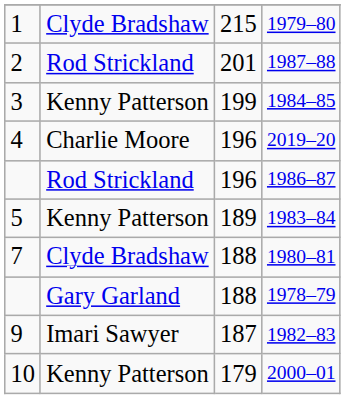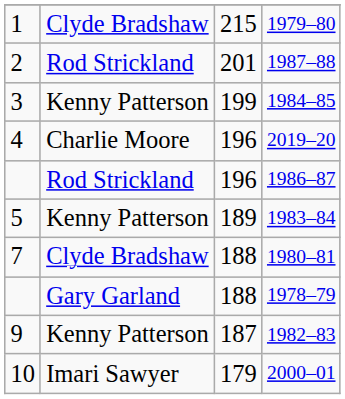 <table class="wikitable">
 <tr>
 </tr>
 <tr>
 <td>1</td>
 <td><a href='#'>Clyde Bradshaw</a></td>
 <td>215</td>
 <td style="font-size:80%;"><a href='#'>1979–80</a></td>
 </tr>
 <tr>
 <td>2</td>
 <td><a href='#'>Rod Strickland</a></td>
 <td>201</td>
 <td style="font-size:80%;"><a href='#'>1987–88</a></td>
 </tr>
 <tr>
 <td>3</td>
 <td>Kenny Patterson</td>
 <td>199</td>
 <td style="font-size:80%;"><a href='#'>1984–85</a></td>
 </tr>
 <tr>
 <td>4</td>
 <td>Charlie Moore</td>
 <td>196</td>
 <td style="font-size:80%;"><a href='#'>2019–20</a></td>
 </tr>
 <tr>
 <td></td>
 <td><a href='#'>Rod Strickland</a></td>
 <td>196</td>
 <td style="font-size:80%;"><a href='#'>1986–87</a></td>
 </tr>
 <tr>
 <td>5</td>
 <td>Kenny Patterson</td>
 <td>189</td>
 <td style="font-size:80%;"><a href='#'>1983–84</a></td>
 </tr>
 <tr>
 <td>7</td>
 <td><a href='#'>Clyde Bradshaw</a></td>
 <td>188</td>
 <td style="font-size:80%;"><a href='#'>1980–81</a></td>
 </tr>
 <tr>
 <td></td>
 <td><a href='#'>Gary Garland</a></td>
 <td>188</td>
 <td style="font-size:80%;"><a href='#'>1978–79</a></td>
 </tr>
 <tr>
 <td>9</td>
-<td>Imari Sawyer</td>
+<td>Kenny Patterson</td>
 <td>187</td>
 <td style="font-size:80%;"><a href='#'>1982–83</a></td>
 </tr>
 <tr>
 <td>10</td>
-<td>Kenny Patterson</td>
+<td>Imari Sawyer</td>
 <td>179</td>
 <td style="font-size:80%;"><a href='#'>2000–01</a></td>
 </tr>
 </table>
